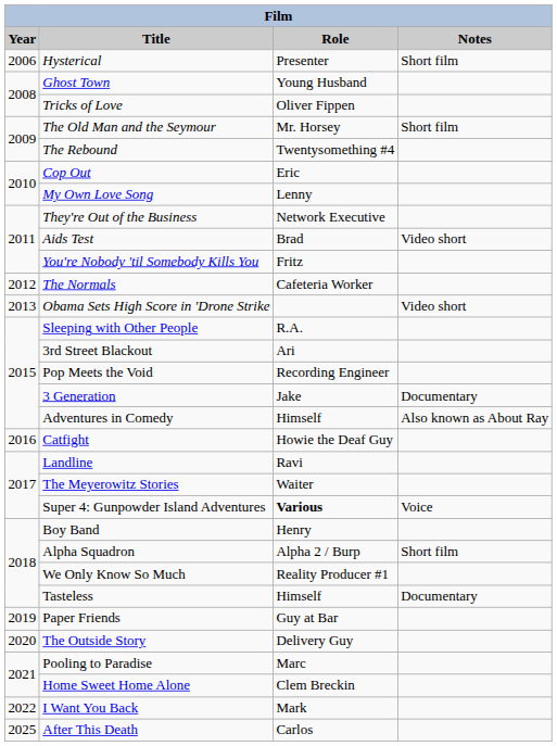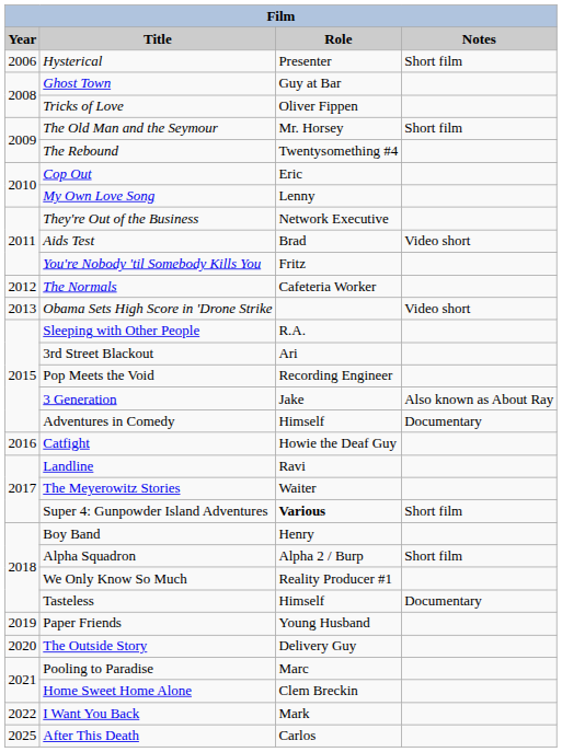 <table class="wikitable">
 <tr>
 <th colspan=4 style="background:#B0C4DE;">Film</th>
 </tr>
 <tr>
 <th style="background: #CCCCCC;">Year</th>
 <th style="background: #CCCCCC;">Title</th>
 <th style="background: #CCCCCC;">Role</th>
 <th style="background: #CCCCCC;">Notes</th>
 </tr>
 <tr>
 <td>2006</td>
 <td><em>Hysterical</em></td>
 <td>Presenter</td>
 <td>Short film</td>
 </tr>
 <tr>
 <td rowspan=2>2008</td>
 <td><em><a href='#'>Ghost Town</a></em></td>
-<td>Young Husband</td>
+<td>Guy at Bar</td>
 <td></td>
 </tr>
 <tr>
 <td><em>Tricks of Love</em></td>
 <td>Oliver Fippen</td>
 <td></td>
 </tr>
 <tr>
 <td rowspan=2>2009</td>
 <td><em>The Old Man and the Seymour</em></td>
 <td>Mr. Horsey</td>
 <td>Short film</td>
 </tr>
 <tr>
 <td><em>The Rebound</em></td>
 <td>Twentysomething #4</td>
 <td></td>
 </tr>
 <tr>
 <td rowspan=2>2010</td>
 <td><em><a href='#'>Cop Out</a></em></td>
 <td>Eric</td>
 <td></td>
 </tr>
 <tr>
 <td><em><a href='#'>My Own Love Song</a></em></td>
 <td>Lenny</td>
 <td></td>
 </tr>
 <tr>
 <td rowspan=3>2011</td>
 <td><em>They're Out of the Business</em></td>
 <td>Network Executive</td>
 <td></td>
 </tr>
 <tr>
 <td><em>Aids Test</em></td>
 <td>Brad</td>
 <td>Video short</td>
 </tr>
 <tr>
 <td><em><a href='#'>You're Nobody 'til Somebody Kills You</a></em></td>
 <td>Fritz</td>
 <td></td>
 </tr>
 <tr>
 <td>2012</td>
 <td><em><a href='#'>The Normals</a></em></td>
 <td>Cafeteria Worker</td>
 </tr>
 <tr>
 <td>2013</td>
 <td><em>Obama Sets High Score in 'Drone Strike<strong></td>
 <td></td>
 <td>Video short</td>
 </tr>
 <tr>
 <td rowspan=5>2015</td>
 <td></em><a href='#'>Sleeping with Other People</a><em></td>
 <td>R.A.</td>
 <td></td>
 </tr>
 <tr>
 <td></em>3rd Street Blackout<em></td>
 <td>Ari</td>
 <td></td>
 </tr>
 <tr>
 <td></em>Pop Meets the Void<em></td>
 <td>Recording Engineer</td>
 <td></td>
 </tr>
 <tr>
 <td></em><a href='#'>3 Generation</a><em></td>
 <td>Jake</td>
-<td>Documentary</td>
+<td>Also known as </em>About Ray<em></td>
 </tr>
 <tr>
 <td></em>Adventures in Comedy<em></td>
 <td>Himself</td>
-<td>Also known as </em>About Ray<em></td>
+<td>Documentary</td>
 </tr>
 <tr>
 <td>2016</td>
 <td></em><a href='#'>Catfight</a><em></td>
 <td>Howie the Deaf Guy</td>
 <td></td>
 </tr>
 <tr>
 <td rowspan=3>2017</td>
 <td></em><a href='#'>Landline</a><em></td>
 <td>Ravi</td>
 <td></td>
 </tr>
 <tr>
 <td></em><a href='#'>The Meyerowitz Stories</a><em></td>
 <td>Waiter</td>
 <td></td>
 </tr>
 <tr>
 <td></em>Super 4: Gunpowder Island Adventures<em></td>
 <td><strong>Various</strong></td>
-<td>Voice</td>
+<td>Short film</td>
 </tr>
 <tr>
 <td rowspan=4>2018</td>
 <td></em>Boy Band<em></td>
 <td>Henry</td>
 <td></td>
 </tr>
 <tr>
 <td></em>Alpha Squadron<em></td>
 <td>Alpha 2 / Burp</td>
 <td>Short film</td>
 </tr>
 <tr>
 <td></em>We Only Know So Much<em></td>
 <td>Reality Producer #1</td>
 <td></td>
 </tr>
 <tr>
 <td></em>Tasteless<em></td>
 <td>Himself</td>
 <td>Documentary</td>
 </tr>
 <tr>
 <td>2019</td>
 <td></em>Paper Friends<em></td>
-<td>Guy at Bar</td>
+<td>Young Husband</td>
 <td></td>
 </tr>
 <tr>
 <td>2020</td>
 <td></em><a href='#'>The Outside Story</a><em></td>
 <td>Delivery Guy</td>
 </tr>
 <tr>
 <td rowspan=2>2021</td>
 <td></em>Pooling to Paradise<em></td>
 <td>Marc</td>
 <td></td>
 </tr>
 <tr>
 <td></em><a href='#'>Home Sweet Home Alone</a><em></td>
 <td>Clem Breckin</td>
 <td></td>
 </tr>
 <tr>
 <td>2022</td>
 <td></em><a href='#'>I Want You Back</a><em></td>
 <td>Mark</td>
 <td></td>
 </tr>
 <tr>
 <td>2025</td>
 <td></em><a href='#'>After This Death</a><em></td>
 <td>Carlos</td>
 <td></td>
 </tr>
 </table>
